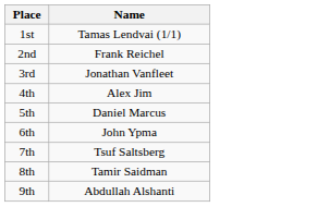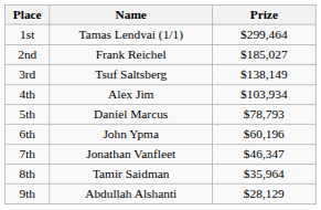 <table class="wikitable">
 <tr>
 <th width="50">Place</th>
 <th width="200">Name</th>
+<th width="125">Prize</th>
 </tr>
 <tr>
 <td align = "center">1st</td>
 <td align = "center"> Tamas Lendvai (1/1)</td>
+<td align = "center">$299,464</td>
 </tr>
 <tr>
 <td align = "center">2nd</td>
 <td align = "center"> Frank Reichel</td>
+<td align = "center">$185,027</td>
 </tr>
 <tr>
 <td align = "center">3rd</td>
-<td align = "center"> Jonathan Vanfleet</td>
+<td align = "center"> Tsuf Saltsberg</td>
+<td align = "center">$138,149</td>
 </tr>
 <tr>
 <td align = "center">4th</td>
 <td align = "center"> Alex Jim</td>
+<td align = "center">$103,934</td>
 </tr>
 <tr>
 <td align = "center">5th</td>
 <td align = "center"> Daniel Marcus</td>
+<td align = "center">$78,793</td>
 </tr>
 <tr>
 <td align = "center">6th</td>
 <td align = "center"> John Ypma</td>
+<td align = "center">$60,196</td>
 </tr>
 <tr>
 <td align = "center">7th</td>
-<td align = "center"> Tsuf Saltsberg</td>
+<td align = "center"> Jonathan Vanfleet</td>
+<td align = "center">$46,347</td>
 </tr>
 <tr>
 <td align = "center">8th</td>
 <td align = "center"> Tamir Saidman</td>
+<td align = "center">$35,964</td>
 </tr>
 <tr>
 <td align = "center">9th</td>
 <td align = "center"> Abdullah Alshanti</td>
+<td align = "center">$28,129</td>
 </tr>
 </table>
